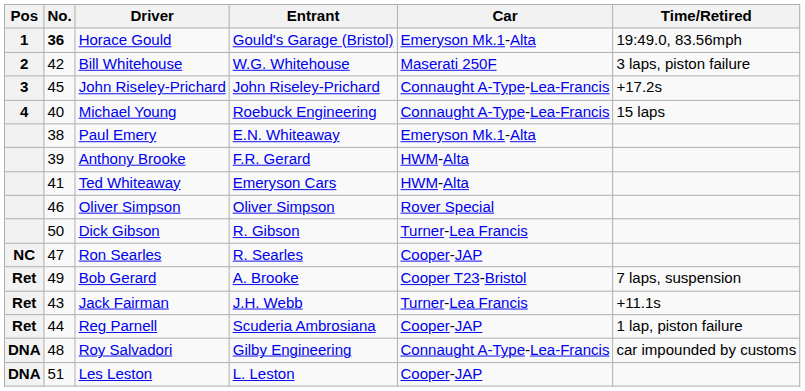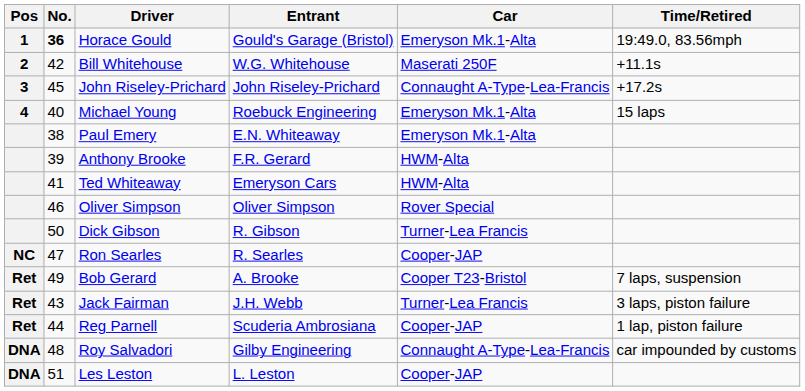 <table class="wikitable">
 <tr>
 <th>Pos</th>
 <th>No.</th>
 <th>Driver</th>
 <th>Entrant</th>
 <th>Car</th>
 <th>Time/Retired</th>
 </tr>
 <tr>
 <th>1</th>
 <td><strong>36</strong></td>
 <td> <a href='#'>Horace Gould</a></td>
 <td><a href='#'>Gould's Garage (Bristol)</a></td>
 <td><a href='#'>Emeryson Mk.1</a>-<a href='#'>Alta</a></td>
 <td>19:49.0, 83.56mph</td>
 </tr>
 <tr>
 <th>2</th>
 <td>42</td>
 <td> <a href='#'>Bill Whitehouse</a></td>
 <td><a href='#'>W.G. Whitehouse</a></td>
 <td><a href='#'>Maserati 250F</a></td>
-<td>3 laps, piston failure</td>
+<td>+11.1s</td>
 </tr>
 <tr>
 <th>3</th>
 <td>45</td>
 <td> <a href='#'>John Riseley-Prichard</a></td>
 <td><a href='#'>John Riseley-Prichard</a></td>
 <td><a href='#'>Connaught A-Type</a>-<a href='#'>Lea-Francis</a></td>
 <td>+17.2s</td>
 </tr>
 <tr>
 <th>4</th>
 <td>40</td>
 <td> <a href='#'>Michael Young</a></td>
 <td><a href='#'>Roebuck Engineering</a></td>
-<td><a href='#'>Connaught A-Type</a>-<a href='#'>Lea-Francis</a></td>
+<td><a href='#'>Emeryson Mk.1</a>-<a href='#'>Alta</a></td>
 <td>15 laps</td>
 </tr>
 <tr>
 <th></th>
 <td>38</td>
 <td> <a href='#'>Paul Emery</a></td>
 <td><a href='#'>E.N. Whiteaway</a></td>
 <td><a href='#'>Emeryson Mk.1</a>-<a href='#'>Alta</a></td>
 <td></td>
 </tr>
 <tr>
 <th></th>
 <td>39</td>
 <td> <a href='#'>Anthony Brooke</a></td>
 <td><a href='#'>F.R. Gerard</a></td>
 <td><a href='#'>HWM</a>-<a href='#'>Alta</a></td>
 <td></td>
 </tr>
 <tr>
 <th></th>
 <td>41</td>
 <td> <a href='#'>Ted Whiteaway</a></td>
 <td><a href='#'>Emeryson Cars</a></td>
 <td><a href='#'>HWM</a>-<a href='#'>Alta</a></td>
 <td></td>
 </tr>
 <tr>
 <th></th>
 <td>46</td>
 <td> <a href='#'>Oliver Simpson</a></td>
 <td><a href='#'>Oliver Simpson</a></td>
 <td><a href='#'>Rover Special</a></td>
 <td></td>
 </tr>
 <tr>
 <th></th>
 <td>50</td>
 <td> <a href='#'>Dick Gibson</a></td>
 <td><a href='#'>R. Gibson</a></td>
 <td><a href='#'>Turner</a>-<a href='#'>Lea Francis</a></td>
 <td></td>
 </tr>
 <tr>
 <th>NC</th>
 <td>47</td>
 <td> <a href='#'>Ron Searles</a></td>
 <td><a href='#'>R. Searles</a></td>
 <td><a href='#'>Cooper</a>-<a href='#'>JAP</a></td>
 <td></td>
 </tr>
 <tr>
 <th>Ret</th>
 <td>49</td>
 <td> <a href='#'>Bob Gerard</a></td>
 <td><a href='#'>A. Brooke</a></td>
 <td><a href='#'>Cooper T23</a>-<a href='#'>Bristol</a></td>
 <td>7 laps, suspension</td>
 </tr>
 <tr>
 <th>Ret</th>
 <td>43</td>
 <td> <a href='#'>Jack Fairman</a></td>
 <td><a href='#'>J.H. Webb</a></td>
 <td><a href='#'>Turner</a>-<a href='#'>Lea Francis</a></td>
-<td>+11.1s</td>
+<td>3 laps, piston failure</td>
 </tr>
 <tr>
 <th>Ret</th>
 <td>44</td>
 <td> <a href='#'>Reg Parnell</a></td>
 <td><a href='#'>Scuderia Ambrosiana</a></td>
 <td><a href='#'>Cooper</a>-<a href='#'>JAP</a></td>
 <td>1 lap, piston failure</td>
 </tr>
 <tr>
 <th>DNA</th>
 <td>48</td>
 <td> <a href='#'>Roy Salvadori</a></td>
 <td><a href='#'>Gilby Engineering</a></td>
 <td><a href='#'>Connaught A-Type</a>-<a href='#'>Lea-Francis</a></td>
 <td>car impounded by customs</td>
 </tr>
 <tr>
 <th>DNA</th>
 <td>51</td>
 <td> <a href='#'>Les Leston</a></td>
 <td><a href='#'>L. Leston</a></td>
 <td><a href='#'>Cooper</a>-<a href='#'>JAP</a></td>
 <td></td>
 </tr>
 </table>
